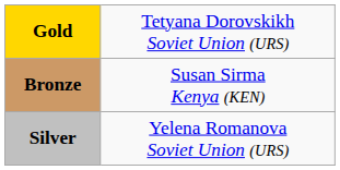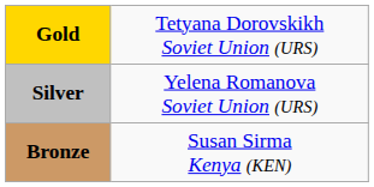 <table class="wikitable" style=" text-align:center; font-size:110%;" width="35%">
 <tr>
 <td bgcolor="gold"><strong>Gold</strong></td>
 <td> <a href='#'>Tetyana Dorovskikh</a><br><em><a href='#'>Soviet Union</a> <small>(URS)</small></em></td>
 </tr>
 <tr>
+<td bgcolor="silver"><strong>Silver</strong></td>
+<td> <a href='#'>Yelena Romanova</a><br><em><a href='#'>Soviet Union</a> <small>(URS)</small></em></td>
+</tr>
+<tr>
 <td bgcolor="CC9966"><strong>Bronze</strong></td>
 <td> <a href='#'>Susan Sirma</a><br><em><a href='#'>Kenya</a> <small>(KEN)</small></em></td>
 </tr>
-<tr>
-<td bgcolor="silver"><strong>Silver</strong></td>
-<td> <a href='#'>Yelena Romanova</a><br><em><a href='#'>Soviet Union</a> <small>(URS)</small></em></td>
-</tr>
 </table>
